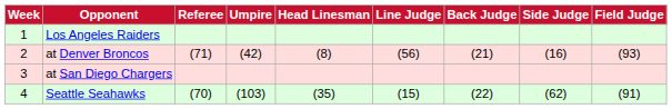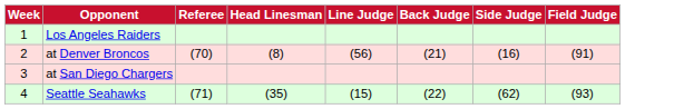 <table class="wikitable">
 <tr>
 <th style="color:#FFFFFF; background:#C8102E;">Week</th>
 <th style="color:#FFFFFF; background:#C8102E;">Opponent</th>
 <th style="color:#FFFFFF; background:#C8102E;">Referee</th>
-<th style="color:#FFFFFF; background:#C8102E;">Umpire</th>
 <th style="color:#FFFFFF; background:#C8102E;">Head Linesman</th>
 <th style="color:#FFFFFF; background:#C8102E;">Line Judge</th>
 <th style="color:#FFFFFF; background:#C8102E;">Back Judge</th>
 <th style="color:#FFFFFF; background:#C8102E;">Side Judge</th>
 <th style="color:#FFFFFF; background:#C8102E;">Field Judge</th>
 </tr>
 <tr style="background: #ddffdd; text-align: center">
 <td>1</td>
 <td style="text-align: left;"><a href='#'>Los Angeles Raiders</a></td>
 <td></td>
 <td></td>
 <td></td>
 <td></td>
 <td></td>
 <td></td>
-<td></td>
 </tr>
 <tr style="background: #ffdddd; text-align: center">
 <td>2</td>
 <td style="text-align: left;">at <a href='#'>Denver Broncos</a></td>
-<td>(71)</td>
-<td>(42)</td>
+<td>(70)</td>
 <td>(8)</td>
 <td>(56)</td>
 <td>(21)</td>
 <td>(16)</td>
-<td>(93)</td>
+<td>(91)</td>
 </tr>
 <tr style="background: #ffdddd; text-align: center">
 <td>3</td>
 <td style="text-align: left;">at <a href='#'>San Diego Chargers</a></td>
 <td></td>
 <td></td>
 <td></td>
 <td></td>
 <td></td>
 <td></td>
-<td></td>
 </tr>
 <tr style="background: #ddffdd; text-align: center">
 <td>4</td>
 <td style="text-align: left;"><a href='#'>Seattle Seahawks</a></td>
-<td>(70)</td>
-<td>(103)</td>
+<td>(71)</td>
 <td>(35)</td>
 <td>(15)</td>
 <td>(22)</td>
 <td>(62)</td>
-<td>(91)</td>
+<td>(93)</td>
 </tr>
 </table>
